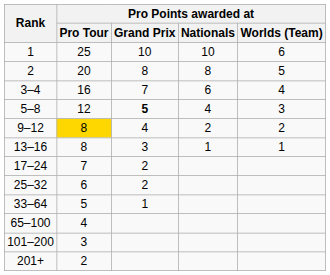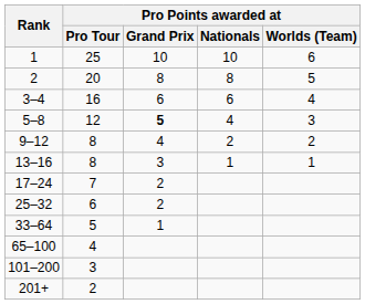 <table class=wikitable>
 <tr>
 <th rowspan=2>Rank</th>
 <th colspan=4>Pro Points awarded at</th>
 </tr>
 <tr>
 <th>Pro Tour</th>
 <th>Grand Prix</th>
 <th>Nationals</th>
 <th>Worlds (Team)</th>
 </tr>
 <tr align=center>
 <td>1</td>
 <td>25</td>
 <td>10</td>
 <td>10</td>
 <td>6</td>
 </tr>
 <tr align=center>
 <td>2</td>
 <td>20</td>
 <td>8</td>
 <td>8</td>
 <td>5</td>
 </tr>
 <tr align=center>
 <td>3–4</td>
 <td>16</td>
-<td>7</td>
+<td>6</td>
 <td>6</td>
 <td>4</td>
 </tr>
 <tr align=center>
 <td>5–8</td>
 <td>12</td>
 <td><strong>5</strong></td>
 <td>4</td>
 <td>3</td>
 </tr>
 <tr align=center>
 <td>9–12</td>
-<td style="background: gold;">8</td>
+<td>8</td>
 <td>4</td>
 <td>2</td>
 <td>2</td>
 </tr>
 <tr align=center>
 <td>13–16</td>
 <td>8</td>
 <td>3</td>
 <td>1</td>
 <td>1</td>
 </tr>
 <tr align=center>
 <td>17–24</td>
 <td>7</td>
 <td>2</td>
 <td></td>
 <td></td>
 </tr>
 <tr align=center>
 <td>25–32</td>
 <td>6</td>
 <td>2</td>
 <td></td>
 <td></td>
 </tr>
 <tr align=center>
 <td>33–64</td>
 <td>5</td>
 <td>1</td>
 <td></td>
 <td></td>
 </tr>
 <tr align=center>
 <td>65–100</td>
 <td>4</td>
 <td></td>
 <td></td>
 <td></td>
 </tr>
 <tr align=center>
 <td>101–200</td>
 <td>3</td>
 <td></td>
 <td></td>
 <td></td>
 </tr>
 <tr align=center>
 <td>201+</td>
 <td>2</td>
 <td></td>
 <td></td>
 <td></td>
 </tr>
 </table>
